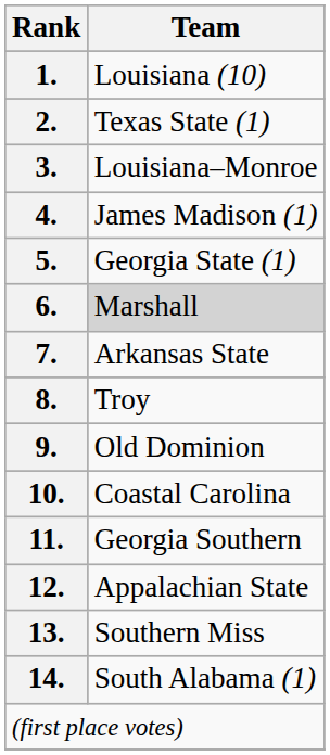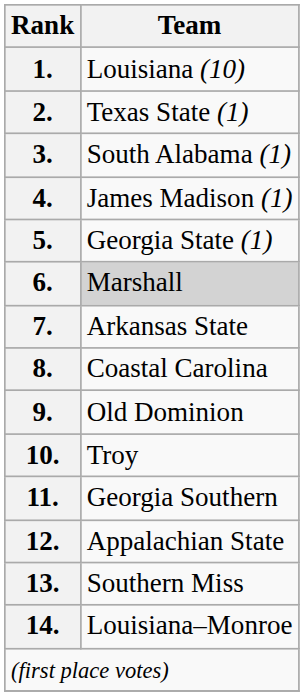 <table class="wikitable">
 <tr>
 <th>Rank</th>
 <th>Team</th>
 </tr>
 <tr>
 <th>1.</th>
 <td>Louisiana <em>(10)</em></td>
 </tr>
 <tr>
 <th>2.</th>
 <td>Texas State <em>(1)</em></td>
 </tr>
 <tr>
 <th>3.</th>
-<td>Louisiana–Monroe</td>
+<td>South Alabama <em>(1)</em></td>
 </tr>
 <tr>
 <th>4.</th>
 <td>James Madison <em>(1)</em></td>
 </tr>
 <tr>
 <th>5.</th>
 <td>Georgia State <em>(1)</em></td>
 </tr>
 <tr>
 <th>6.</th>
 <td style="background: lightgrey;">Marshall</td>
 </tr>
 <tr>
 <th>7.</th>
 <td>Arkansas State</td>
 </tr>
 <tr>
 <th>8.</th>
-<td>Troy</td>
+<td>Coastal Carolina</td>
 </tr>
 <tr>
 <th>9.</th>
 <td>Old Dominion</td>
 </tr>
 <tr>
 <th>10.</th>
-<td>Coastal Carolina</td>
+<td>Troy</td>
 </tr>
 <tr>
 <th>11.</th>
 <td>Georgia Southern</td>
 </tr>
 <tr>
 <th>12.</th>
 <td>Appalachian State</td>
 </tr>
 <tr>
 <th>13.</th>
 <td>Southern Miss</td>
 </tr>
 <tr>
 <th>14.</th>
-<td>South Alabama <em>(1)</em></td>
+<td>Louisiana–Monroe</td>
 </tr>
 <tr>
 <td colspan="3" valign="middle"><small><em>(first place votes)</em></small></td>
 </tr>
 <tr>
 </tr>
 </table>
